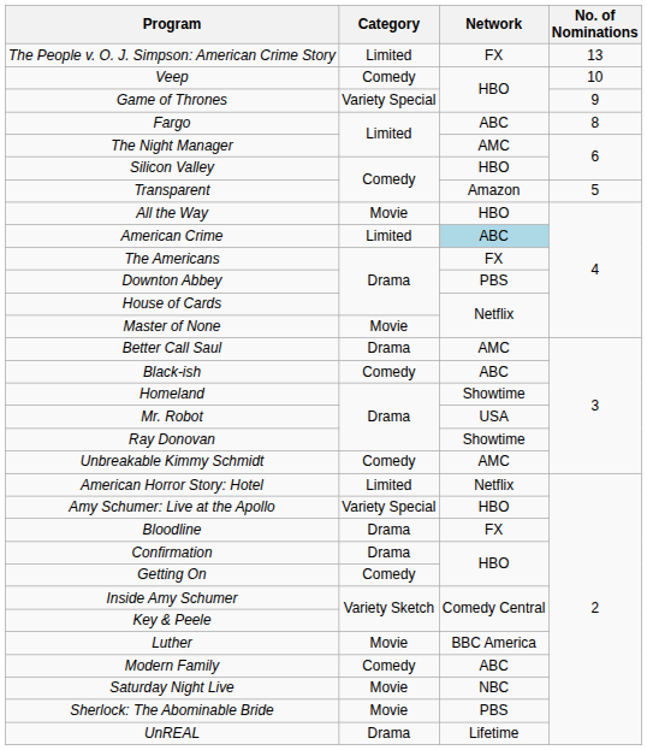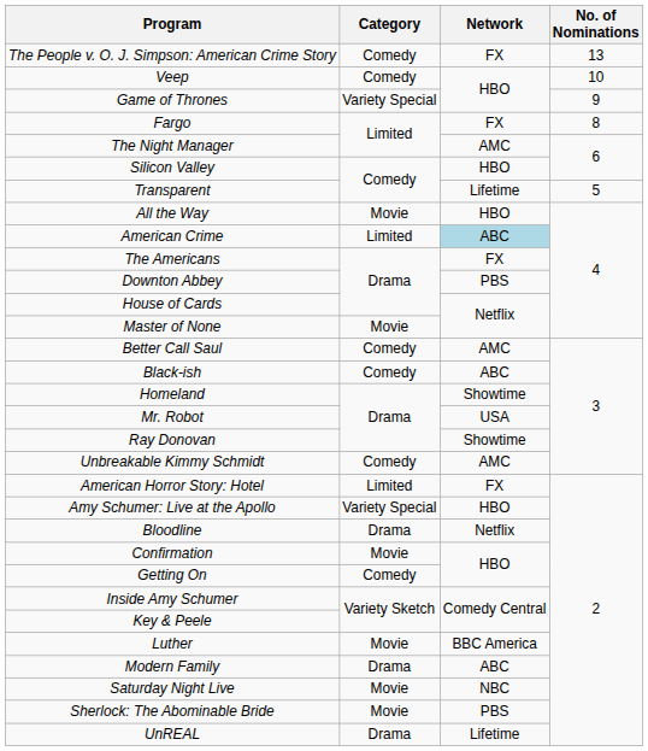 <table class="wikitable">
 <tr>
 <th>Program</th>
 <th>Category</th>
 <th>Network</th>
 <th>No. of<br>Nominations</th>
 </tr>
 <tr style="text-align:center">
 <td><em>The People v. O. J. Simpson: American Crime Story</em></td>
-<td>Limited</td>
+<td>Comedy</td>
 <td>FX</td>
 <td>13</td>
 </tr>
 <tr style="text-align:center">
 <td><em>Veep</em></td>
 <td>Comedy</td>
 <td rowspan="2">HBO</td>
 <td>10</td>
 </tr>
 <tr style="text-align:center">
 <td><em>Game of Thrones</em></td>
 <td>Variety Special</td>
 <td>9</td>
 </tr>
 <tr style="text-align:center">
 <td><em>Fargo</em></td>
 <td rowspan="2">Limited</td>
-<td>ABC</td>
+<td>FX</td>
 <td>8</td>
 </tr>
 <tr style="text-align:center">
 <td><em>The Night Manager</em></td>
 <td>AMC</td>
 <td rowspan="2">6</td>
 </tr>
 <tr style="text-align:center">
 <td><em>Silicon Valley</em></td>
 <td rowspan="2">Comedy</td>
 <td>HBO</td>
 </tr>
 <tr style="text-align:center">
 <td><em>Transparent</em></td>
-<td>Amazon</td>
+<td>Lifetime</td>
 <td>5</td>
 </tr>
 <tr style="text-align:center">
 <td><em>All the Way</em></td>
 <td>Movie</td>
 <td>HBO</td>
 <td rowspan="6">4</td>
 </tr>
 <tr style="text-align:center">
 <td><em>American Crime</em></td>
 <td>Limited</td>
 <td style="background: lightblue;">ABC</td>
 </tr>
 <tr style="text-align:center">
 <td><em>The Americans</em></td>
 <td rowspan="3">Drama</td>
 <td>FX</td>
 </tr>
 <tr style="text-align:center">
 <td><em>Downton Abbey</em></td>
 <td>PBS</td>
 </tr>
 <tr style="text-align:center">
 <td><em>House of Cards</em></td>
 <td rowspan="2">Netflix</td>
 </tr>
 <tr style="text-align:center">
 <td><em>Master of None</em></td>
 <td>Movie</td>
 </tr>
 <tr style="text-align:center">
 <td><em>Better Call Saul</em></td>
-<td>Drama</td>
+<td>Comedy</td>
 <td>AMC</td>
 <td rowspan="6">3</td>
 </tr>
 <tr style="text-align:center">
 <td><em>Black-ish</em></td>
 <td>Comedy</td>
 <td>ABC</td>
 </tr>
 <tr style="text-align:center">
 <td><em>Homeland</em></td>
 <td rowspan="3">Drama</td>
 <td>Showtime</td>
 </tr>
 <tr style="text-align:center">
 <td><em>Mr. Robot</em></td>
 <td>USA</td>
 </tr>
 <tr style="text-align:center">
 <td><em>Ray Donovan</em></td>
 <td>Showtime</td>
 </tr>
 <tr style="text-align:center">
 <td><em>Unbreakable Kimmy Schmidt</em></td>
 <td>Comedy</td>
 <td>AMC</td>
 </tr>
 <tr style="text-align:center">
 <td><em>American Horror Story: Hotel</em></td>
 <td>Limited</td>
-<td>Netflix</td>
+<td>FX</td>
 <td rowspan="12">2</td>
 </tr>
 <tr style="text-align:center">
 <td><em>Amy Schumer: Live at the Apollo</em></td>
 <td>Variety Special</td>
 <td>HBO</td>
 </tr>
 <tr style="text-align:center">
 <td><em>Bloodline</em></td>
 <td>Drama</td>
-<td>FX</td>
+<td>Netflix</td>
 </tr>
 <tr style="text-align:center">
 <td><em>Confirmation</em></td>
-<td>Drama</td>
+<td>Movie</td>
 <td rowspan="2">HBO</td>
 </tr>
 <tr style="text-align:center">
 <td><em>Getting On</em></td>
 <td>Comedy</td>
 </tr>
 <tr style="text-align:center">
 <td><em>Inside Amy Schumer</em></td>
 <td rowspan="2">Variety Sketch</td>
 <td rowspan="2">Comedy Central</td>
 </tr>
 <tr style="text-align:center">
 <td><em>Key & Peele</em></td>
 </tr>
 <tr style="text-align:center">
 <td><em>Luther</em></td>
 <td>Movie</td>
 <td>BBC America</td>
 </tr>
 <tr style="text-align:center">
 <td><em>Modern Family</em></td>
-<td>Comedy</td>
+<td>Drama</td>
 <td>ABC</td>
 </tr>
 <tr style="text-align:center">
 <td><em>Saturday Night Live</em></td>
 <td>Movie</td>
 <td>NBC</td>
 </tr>
 <tr style="text-align:center">
 <td><em>Sherlock: The Abominable Bride</em></td>
 <td>Movie</td>
 <td>PBS</td>
 </tr>
 <tr style="text-align:center">
 <td><em>UnREAL</em></td>
 <td>Drama</td>
 <td>Lifetime</td>
 </tr>
 </table>
